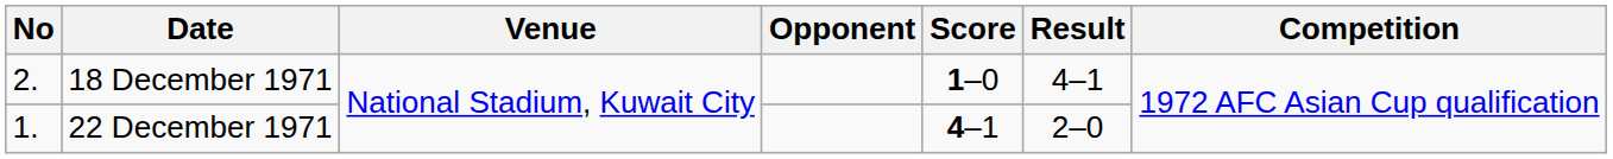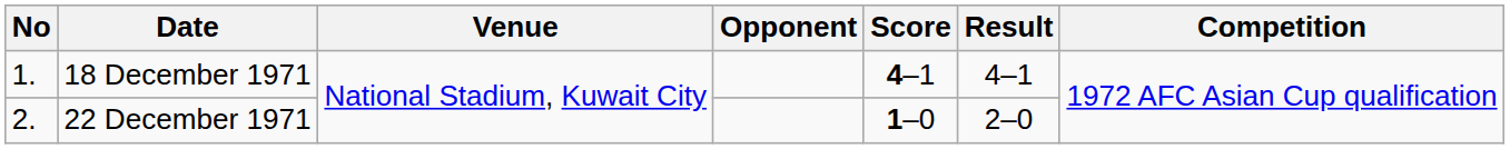 <table class="wikitable" style="font-size:100%;">
 <tr>
 <th>No</th>
 <th>Date</th>
 <th>Venue</th>
 <th>Opponent</th>
 <th>Score</th>
 <th>Result</th>
 <th>Competition</th>
 </tr>
 <tr>
-<td>2.</td>
+<td>1.</td>
 <td>18 December 1971</td>
 <td rowspan="2"><a href='#'>National Stadium</a>, <a href='#'>Kuwait City</a></td>
 <td></td>
-<td align=center><strong>1</strong>–0</td>
+<td align=center><strong>4</strong>–1</td>
 <td align=center>4–1</td>
 <td rowspan="2"><a href='#'>1972 AFC Asian Cup qualification</a></td>
 </tr>
 <tr>
-<td>1.</td>
+<td>2.</td>
 <td>22 December 1971</td>
 <td></td>
-<td align=center><strong>4</strong>–1</td>
+<td align=center><strong>1</strong>–0</td>
 <td align=center>2–0</td>
 </tr>
 </table>
